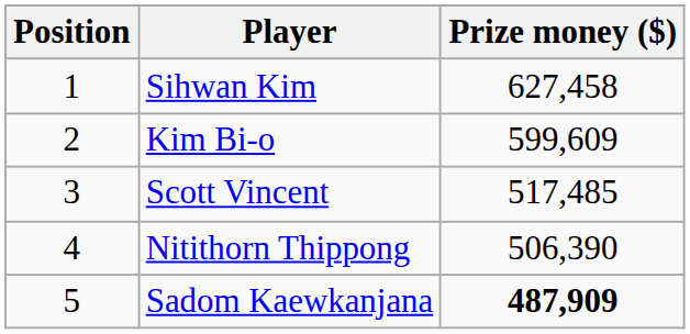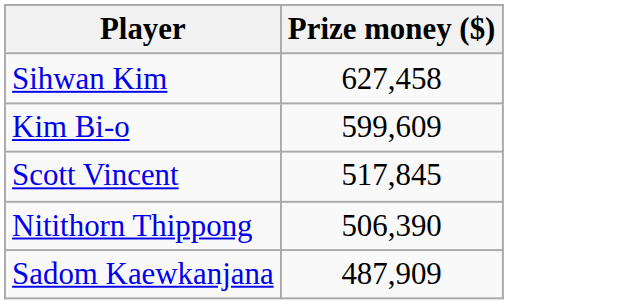 <table class="wikitable">
 <tr>
-<th>Position</th>
 <th>Player</th>
 <th>Prize money ($)</th>
 </tr>
 <tr>
-<td align=center>1</td>
 <td> <a href='#'>Sihwan Kim</a></td>
 <td align=center>627,458</td>
 </tr>
 <tr>
-<td align=center>2</td>
 <td> <a href='#'>Kim Bi-o</a></td>
 <td align=center>599,609</td>
 </tr>
 <tr>
-<td align=center>3</td>
 <td> <a href='#'>Scott Vincent</a></td>
-<td align=center>517,485</td>
+<td align=center>517,845</td>
 </tr>
 <tr>
-<td align=center>4</td>
 <td> <a href='#'>Nitithorn Thippong</a></td>
 <td align=center>506,390</td>
 </tr>
 <tr>
-<td align=center>5</td>
 <td> <a href='#'>Sadom Kaewkanjana</a></td>
-<td align=center><strong>487,909</strong></td>
+<td align=center>487,909</td>
 </tr>
 </table>
